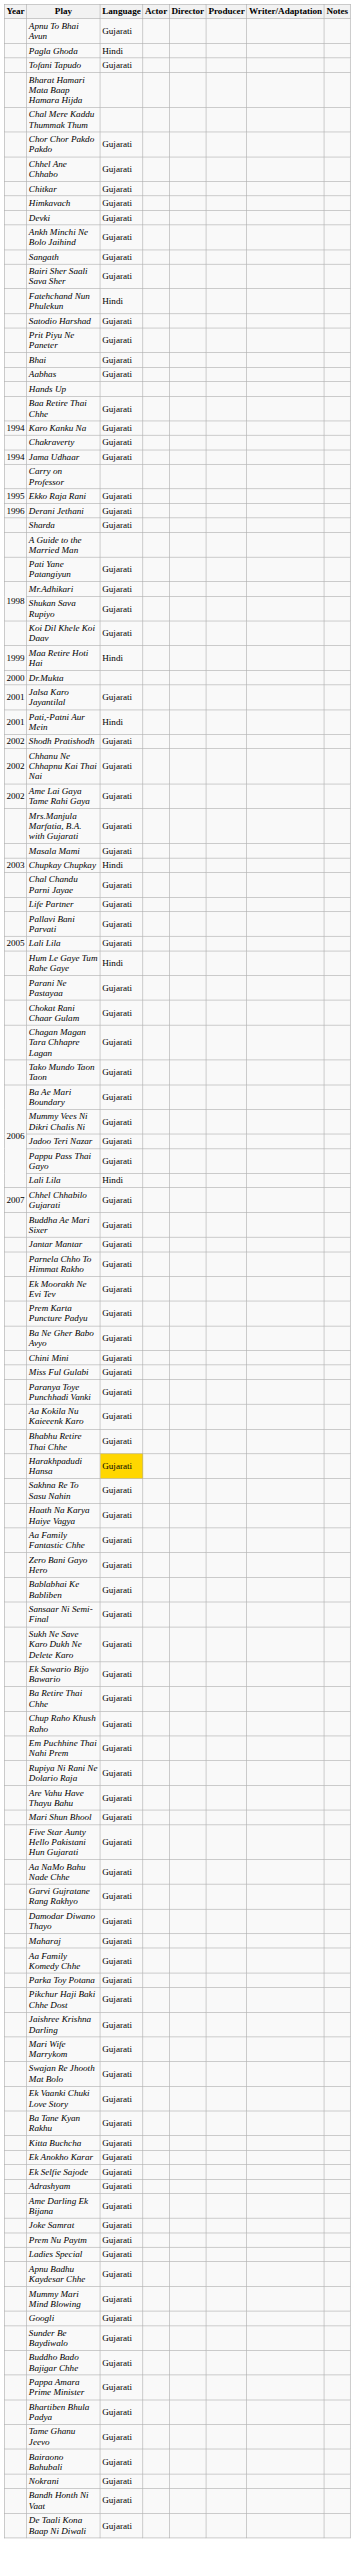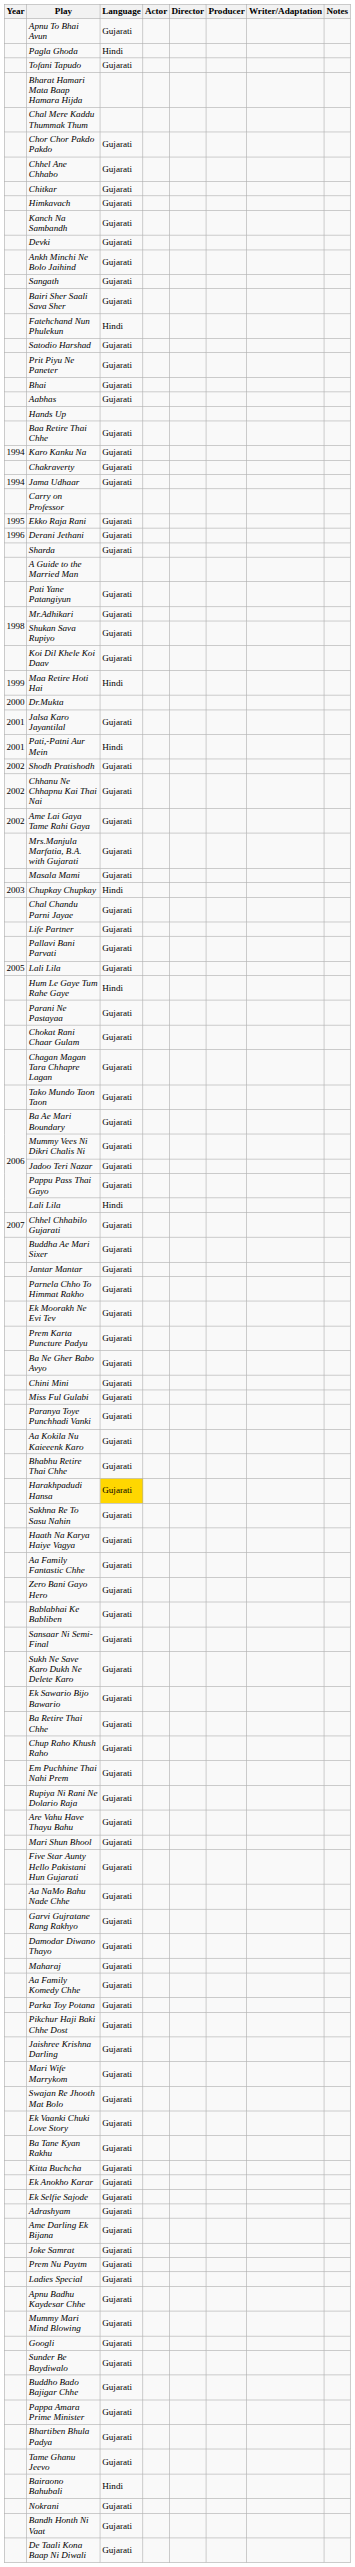 <table class="wikitable">
 <tr>
 <th>Year</th>
 <th>Play</th>
 <th>Language</th>
 <th>Actor</th>
 <th>Director</th>
 <th>Producer</th>
 <th>Writer/Adaptation</th>
 <th>Notes</th>
 </tr>
 <tr>
 <td></td>
 <td><em>Apnu To Bhai Avun</em></td>
 <td>Gujarati</td>
 <td></td>
 <td></td>
 <td></td>
 <td></td>
 <td></td>
 </tr>
 <tr>
 <td></td>
 <td><em>Pagla Ghoda</em></td>
 <td>Hindi</td>
 <td></td>
 <td></td>
 <td></td>
 <td></td>
 <td></td>
 </tr>
 <tr>
 <td></td>
 <td><em>Tofani Tapudo</em></td>
 <td>Gujarati</td>
 <td></td>
 <td></td>
 <td></td>
 <td></td>
 <td></td>
 </tr>
 <tr>
 <td></td>
 <td><em>Bharat Hamari Mata Baap Hamara Hijda</em></td>
 <td></td>
 <td></td>
 <td></td>
 <td></td>
 <td></td>
 <td></td>
 </tr>
 <tr>
 <td></td>
 <td><em>Chal Mere Kaddu Thummak Thum</em></td>
 <td></td>
 <td></td>
 <td></td>
 <td></td>
 <td></td>
 <td></td>
 </tr>
 <tr>
 <td></td>
 <td><em>Chor Chor Pakdo Pakdo</em></td>
 <td>Gujarati</td>
 <td></td>
 <td></td>
 <td></td>
 <td></td>
 <td></td>
 </tr>
 <tr>
 <td></td>
 <td><em>Chhel Ane Chhabo</em></td>
 <td>Gujarati</td>
 <td></td>
 <td></td>
 <td></td>
 <td></td>
 <td></td>
 </tr>
 <tr>
 <td></td>
 <td><em>Chitkar</em></td>
 <td>Gujarati</td>
 <td></td>
 <td></td>
 <td></td>
 <td></td>
 <td></td>
 </tr>
 <tr>
 <td></td>
 <td><em>Himkavach</em></td>
+<td>Gujarati</td>
+<td></td>
+<td></td>
+<td></td>
+<td></td>
+<td></td>
+</tr>
+<tr>
+<td></td>
+<td><em>Kanch Na Sambandh</em></td>
 <td>Gujarati</td>
 <td></td>
 <td></td>
 <td></td>
 <td></td>
 <td></td>
 </tr>
 <tr>
 <td></td>
 <td><em>Devki</em></td>
 <td>Gujarati</td>
 <td></td>
 <td></td>
 <td></td>
 <td></td>
 <td></td>
 </tr>
 <tr>
 <td></td>
 <td><em>Ankh Minchi Ne Bolo Jaihind</em></td>
 <td>Gujarati</td>
 <td></td>
 <td></td>
 <td></td>
 <td></td>
 <td></td>
 </tr>
 <tr>
 <td></td>
 <td><em>Sangath</em></td>
 <td>Gujarati</td>
 <td></td>
 <td></td>
 <td></td>
 <td></td>
 <td></td>
 </tr>
 <tr>
 <td></td>
 <td><em>Bairi Sher Saali Sava Sher</em></td>
 <td>Gujarati</td>
 <td></td>
 <td></td>
 <td></td>
 <td></td>
 <td></td>
 </tr>
 <tr>
 <td></td>
 <td><em>Fatehchand Nun Phulekun</em></td>
 <td>Hindi</td>
 <td></td>
 <td></td>
 <td></td>
 <td></td>
 <td></td>
 </tr>
 <tr>
 <td></td>
 <td><em>Satodio Harshad</em></td>
 <td>Gujarati</td>
 <td></td>
 <td></td>
 <td></td>
 <td></td>
 <td></td>
 </tr>
 <tr>
 <td></td>
 <td><em>Prit Piyu Ne Paneter</em></td>
 <td>Gujarati</td>
 <td></td>
 <td></td>
 <td></td>
 <td></td>
 <td></td>
 </tr>
 <tr>
 <td></td>
 <td><em>Bhai</em></td>
 <td>Gujarati</td>
 <td></td>
 <td></td>
 <td></td>
 <td></td>
 <td></td>
 </tr>
 <tr>
 <td></td>
 <td><em>Aabhas</em></td>
 <td>Gujarati</td>
 <td></td>
 <td></td>
 <td></td>
 <td></td>
 <td></td>
 </tr>
 <tr>
 <td></td>
 <td><em>Hands Up</em></td>
 <td></td>
 <td></td>
 <td></td>
 <td></td>
 <td></td>
 <td></td>
 </tr>
 <tr>
 <td></td>
 <td><em>Baa Retire Thai Chhe</em></td>
 <td>Gujarati</td>
 <td></td>
 <td></td>
 <td></td>
 <td></td>
 <td></td>
 </tr>
 <tr>
 <td>1994</td>
 <td><em>Karo Kanku Na</em></td>
 <td>Gujarati</td>
 <td></td>
 <td></td>
 <td></td>
 <td></td>
 <td></td>
 </tr>
 <tr>
 <td></td>
 <td><em>Chakraverty</em></td>
 <td>Gujarati</td>
 <td></td>
 <td></td>
 <td></td>
 <td></td>
 <td></td>
 </tr>
 <tr>
 <td>1994</td>
 <td><em>Jama Udhaar</em></td>
 <td>Gujarati</td>
 <td></td>
 <td></td>
 <td></td>
 <td></td>
 <td></td>
 </tr>
 <tr>
 <td></td>
 <td><em>Carry on Professor</em></td>
 <td></td>
 <td></td>
 <td></td>
 <td></td>
 <td></td>
 <td></td>
 </tr>
 <tr>
 <td>1995</td>
 <td><em>Ekko Raja Rani</em></td>
 <td>Gujarati</td>
 <td></td>
 <td></td>
 <td></td>
 <td></td>
 <td></td>
 </tr>
 <tr>
 <td>1996</td>
 <td><em>Derani Jethani</em></td>
 <td>Gujarati</td>
 <td></td>
 <td></td>
 <td></td>
 <td></td>
 <td></td>
 </tr>
 <tr>
 <td></td>
 <td><em>Sharda</em></td>
 <td>Gujarati</td>
 <td></td>
 <td></td>
 <td></td>
 <td></td>
 <td></td>
 </tr>
 <tr>
 <td></td>
 <td><em>A Guide to the Married Man</em></td>
 <td></td>
 <td></td>
 <td></td>
 <td></td>
 <td></td>
 <td></td>
 </tr>
 <tr>
 <td></td>
 <td><em>Pati Yane Patangiyun</em></td>
 <td>Gujarati</td>
 <td></td>
 <td></td>
 <td></td>
 <td></td>
 <td></td>
 </tr>
 <tr>
 <td rowspan="2">1998</td>
 <td><em>Mr.Adhikari</em></td>
 <td>Gujarati</td>
 <td></td>
 <td></td>
 <td></td>
 <td></td>
 <td></td>
 </tr>
 <tr>
 <td><em>Shukan Sava Rupiyo</em></td>
 <td>Gujarati</td>
 <td></td>
 <td></td>
 <td></td>
 <td></td>
 <td></td>
 </tr>
 <tr>
 <td></td>
 <td><em>Koi Dil Khele Koi Daav</em></td>
 <td>Gujarati</td>
 <td></td>
 <td></td>
 <td></td>
 <td></td>
 <td></td>
 </tr>
 <tr>
 <td>1999</td>
 <td><em>Maa Retire Hoti Hai</em></td>
 <td>Hindi</td>
 <td></td>
 <td></td>
 <td></td>
 <td></td>
 <td></td>
 </tr>
 <tr>
 <td>2000</td>
 <td><em>Dr.Mukta</em></td>
 <td></td>
 <td></td>
 <td></td>
 <td></td>
 <td></td>
 <td></td>
 </tr>
 <tr>
 <td>2001</td>
 <td><em>Jalsa Karo Jayantilal</em></td>
 <td>Gujarati</td>
 <td></td>
 <td></td>
 <td></td>
 <td></td>
 <td></td>
 </tr>
 <tr>
 <td>2001</td>
 <td><em>Pati,-Patni Aur Mein</em></td>
 <td>Hindi</td>
 <td></td>
 <td></td>
 <td></td>
 <td></td>
 <td></td>
 </tr>
 <tr>
 <td>2002</td>
 <td><em>Shodh Pratishodh</em></td>
 <td>Gujarati</td>
 <td></td>
 <td></td>
 <td></td>
 <td></td>
 <td></td>
 </tr>
 <tr>
 <td>2002</td>
 <td><em>Chhanu Ne Chhapnu Kai Thai Nai</em></td>
 <td>Gujarati</td>
 <td></td>
 <td></td>
 <td></td>
 <td></td>
 <td></td>
 </tr>
 <tr>
 <td>2002</td>
 <td><em>Ame Lai Gaya Tame Rahi Gaya</em></td>
 <td>Gujarati</td>
 <td></td>
 <td></td>
 <td></td>
 <td></td>
 <td></td>
 </tr>
 <tr>
 <td></td>
 <td><em>Mrs.Manjula Marfatia, B.A. with Gujarati</em></td>
 <td>Gujarati</td>
 <td></td>
 <td></td>
 <td></td>
 <td></td>
 <td></td>
 </tr>
 <tr>
 <td></td>
 <td><em>Masala Mami</em></td>
 <td>Gujarati</td>
 <td></td>
 <td></td>
 <td></td>
 <td></td>
 <td></td>
 </tr>
 <tr>
 <td>2003</td>
 <td><em>Chupkay Chupkay</em></td>
 <td>Hindi</td>
 <td></td>
 <td></td>
 <td></td>
 <td></td>
 <td></td>
 </tr>
 <tr>
 <td></td>
 <td><em>Chal Chandu Parni Jayae</em></td>
 <td>Gujarati</td>
 <td></td>
 <td></td>
 <td></td>
 <td></td>
 <td></td>
 </tr>
 <tr>
 <td></td>
 <td><em>Life Partner</em></td>
 <td>Gujarati</td>
 <td></td>
 <td></td>
 <td></td>
 <td></td>
 <td></td>
 </tr>
 <tr>
 <td></td>
 <td><em>Pallavi Bani Parvati</em></td>
 <td>Gujarati</td>
 <td></td>
 <td></td>
 <td></td>
 <td></td>
 <td></td>
 </tr>
 <tr>
 <td>2005</td>
 <td><em>Lali Lila</em></td>
 <td>Gujarati</td>
 <td></td>
 <td></td>
 <td></td>
 <td></td>
 <td></td>
 </tr>
 <tr>
 <td></td>
 <td><em>Hum Le Gaye Tum Rahe Gaye</em></td>
 <td>Hindi</td>
 <td></td>
 <td></td>
 <td></td>
 <td></td>
 <td></td>
 </tr>
 <tr>
 <td></td>
 <td><em>Parani Ne Pastayaa</em></td>
 <td>Gujarati</td>
 <td></td>
 <td></td>
 <td></td>
 <td></td>
 <td></td>
 </tr>
 <tr>
 <td></td>
 <td><em>Chokat Rani Chaar Gulam</em></td>
 <td>Gujarati</td>
 <td></td>
 <td></td>
 <td></td>
 <td></td>
 <td></td>
 </tr>
 <tr>
 <td></td>
 <td><em>Chagan Magan Tara Chhapre Lagan</em></td>
 <td>Gujarati</td>
 <td></td>
 <td></td>
 <td></td>
 <td></td>
 <td></td>
 </tr>
 <tr>
 <td></td>
 <td><em>Tako Mundo Taon Taon</em></td>
 <td>Gujarati</td>
 <td></td>
 <td></td>
 <td></td>
 <td></td>
 <td></td>
 </tr>
 <tr>
 <td rowspan="5">2006</td>
 <td><em>Ba Ae Mari Boundary</em></td>
 <td>Gujarati</td>
 <td></td>
 <td></td>
 <td></td>
 <td></td>
 <td></td>
 </tr>
 <tr>
 <td><em>Mummy Vees Ni Dikri Chalis Ni</em></td>
 <td>Gujarati</td>
 <td></td>
 <td></td>
 <td></td>
 <td></td>
 <td></td>
 </tr>
 <tr>
 <td><em>Jadoo Teri Nazar</em></td>
 <td>Gujarati</td>
 <td></td>
 <td></td>
 <td></td>
 <td></td>
 <td></td>
 </tr>
 <tr>
 <td><em>Pappu Pass Thai Gayo</em></td>
 <td>Gujarati</td>
 <td></td>
 <td></td>
 <td></td>
 <td></td>
 <td></td>
 </tr>
 <tr>
 <td><em>Lali Lila</em></td>
 <td>Hindi</td>
 <td></td>
 <td></td>
 <td></td>
 <td></td>
 <td></td>
 </tr>
 <tr>
 <td>2007</td>
 <td><em>Chhel Chhabilo Gujarati</em></td>
 <td>Gujarati</td>
 <td></td>
 <td></td>
 <td></td>
 <td></td>
 <td></td>
 </tr>
 <tr>
 <td></td>
 <td><em>Buddha Ae Mari Sixer</em></td>
 <td>Gujarati</td>
 <td></td>
 <td></td>
 <td></td>
 <td></td>
 <td></td>
 </tr>
 <tr>
 <td></td>
 <td><em>Jantar Mantar</em></td>
 <td>Gujarati</td>
 <td></td>
 <td></td>
 <td></td>
 <td></td>
 <td></td>
 </tr>
 <tr>
 <td></td>
 <td><em>Parnela Chho To Himmat Rakho</em></td>
 <td>Gujarati</td>
 <td></td>
 <td></td>
 <td></td>
 <td></td>
 <td></td>
 </tr>
 <tr>
 <td></td>
 <td><em>Ek Moorakh Ne Evi Tev</em></td>
 <td>Gujarati</td>
 <td></td>
 <td></td>
 <td></td>
 <td></td>
 <td></td>
 </tr>
 <tr>
 <td></td>
 <td><em>Prem Karta Puncture Padyu</em></td>
 <td>Gujarati</td>
 <td></td>
 <td></td>
 <td></td>
 <td></td>
 <td></td>
 </tr>
 <tr>
 <td></td>
 <td><em>Ba Ne Gher Babo Avyo</em></td>
 <td>Gujarati</td>
 <td></td>
 <td></td>
 <td></td>
 <td></td>
 <td></td>
 </tr>
 <tr>
 <td></td>
 <td><em>Chini Mini</em></td>
 <td>Gujarati</td>
 <td></td>
 <td></td>
 <td></td>
 <td></td>
 <td></td>
 </tr>
 <tr>
 <td></td>
 <td><em>Miss Ful Gulabi</em></td>
 <td>Gujarati</td>
 <td></td>
 <td></td>
 <td></td>
 <td></td>
 <td></td>
 </tr>
 <tr>
 <td></td>
 <td><em>Paranya Toye Punchhadi Vanki</em></td>
 <td>Gujarati</td>
 <td></td>
 <td></td>
 <td></td>
 <td></td>
 <td></td>
 </tr>
 <tr>
 <td></td>
 <td><em>Aa Kokila Nu Kaieeenk Karo</em></td>
 <td>Gujarati</td>
 <td></td>
 <td></td>
 <td></td>
 <td></td>
 <td></td>
 </tr>
 <tr>
 <td></td>
 <td><em>Bhabhu Retire Thai Chhe</em></td>
 <td>Gujarati</td>
 <td></td>
 <td></td>
 <td></td>
 <td></td>
 <td></td>
 </tr>
 <tr>
 <td></td>
 <td><em>Harakhpadudi Hansa</em></td>
 <td style="background: gold;">Gujarati</td>
 <td></td>
 <td></td>
 <td></td>
 <td></td>
 <td></td>
 </tr>
 <tr>
 <td></td>
 <td><em>Sakhna Re To Sasu Nahin</em></td>
 <td>Gujarati</td>
 <td></td>
 <td></td>
 <td></td>
 <td></td>
 <td></td>
 </tr>
 <tr>
 <td></td>
 <td><em>Haath Na Karya Haiye Vagya</em></td>
 <td>Gujarati</td>
 <td></td>
 <td></td>
 <td></td>
 <td></td>
 <td></td>
 </tr>
 <tr>
 <td></td>
 <td><em>Aa Family Fantastic Chhe</em></td>
 <td>Gujarati</td>
 <td></td>
 <td></td>
 <td></td>
 <td></td>
 <td></td>
 </tr>
 <tr>
 <td></td>
 <td><em>Zero Bani Gayo Hero</em></td>
 <td>Gujarati</td>
 <td></td>
 <td></td>
 <td></td>
 <td></td>
 <td></td>
 </tr>
 <tr>
 <td></td>
 <td><em>Bablabhai Ke Babliben</em></td>
 <td>Gujarati</td>
 <td></td>
 <td></td>
 <td></td>
 <td></td>
 <td></td>
 </tr>
 <tr>
 <td></td>
 <td><em>Sansaar Ni Semi-Final</em></td>
 <td>Gujarati</td>
 <td></td>
 <td></td>
 <td></td>
 <td></td>
 <td></td>
 </tr>
 <tr>
 <td></td>
 <td><em>Sukh Ne Save Karo Dukh Ne Delete Karo</em></td>
 <td>Gujarati</td>
 <td></td>
 <td></td>
 <td></td>
 <td></td>
 <td></td>
 </tr>
 <tr>
 <td></td>
 <td><em>Ek Sawario Bijo Bawario</em></td>
 <td>Gujarati</td>
 <td></td>
 <td></td>
 <td></td>
 <td></td>
 <td></td>
 </tr>
 <tr>
 <td></td>
 <td><em>Ba Retire Thai Chhe</em></td>
 <td>Gujarati</td>
 <td></td>
 <td></td>
 <td></td>
 <td></td>
 <td></td>
 </tr>
 <tr>
 <td></td>
 <td><em>Chup Raho Khush Raho</em></td>
 <td>Gujarati</td>
 <td></td>
 <td></td>
 <td></td>
 <td></td>
 <td></td>
 </tr>
 <tr>
 <td></td>
 <td><em>Em Puchhine Thai Nahi Prem</em></td>
 <td>Gujarati</td>
 <td></td>
 <td></td>
 <td></td>
 <td></td>
 <td></td>
 </tr>
 <tr>
 <td></td>
 <td><em>Rupiya Ni Rani Ne Dolario Raja</em></td>
 <td>Gujarati</td>
 <td></td>
 <td></td>
 <td></td>
 <td></td>
 <td></td>
 </tr>
 <tr>
 <td></td>
 <td><em>Are Vahu Have Thayu Bahu</em></td>
 <td>Gujarati</td>
 <td></td>
 <td></td>
 <td></td>
 <td></td>
 <td></td>
 </tr>
 <tr>
 <td></td>
 <td><em>Mari Shun Bhool</em></td>
 <td>Gujarati</td>
 <td></td>
 <td></td>
 <td></td>
 <td></td>
 <td></td>
 </tr>
 <tr>
 <td></td>
 <td><em>Five Star Aunty Hello Pakistani Hun Gujarati</em></td>
 <td>Gujarati</td>
 <td></td>
 <td></td>
 <td></td>
 <td></td>
 <td></td>
 </tr>
 <tr>
 <td></td>
 <td><em>Aa NaMo Bahu Nade Chhe</em></td>
 <td>Gujarati</td>
 <td></td>
 <td></td>
 <td></td>
 <td></td>
 <td></td>
 </tr>
 <tr>
 <td></td>
 <td><em>Garvi Gujratane Rang Rakhyo</em></td>
 <td>Gujarati</td>
 <td></td>
 <td></td>
 <td></td>
 <td></td>
 <td></td>
 </tr>
 <tr>
 <td></td>
 <td><em>Damodar Diwano Thayo</em></td>
 <td>Gujarati</td>
 <td></td>
 <td></td>
 <td></td>
 <td></td>
 <td></td>
 </tr>
 <tr>
 <td></td>
 <td><em>Maharaj</em></td>
 <td>Gujarati</td>
 <td></td>
 <td></td>
 <td></td>
 <td></td>
 <td></td>
 </tr>
 <tr>
 <td></td>
 <td><em>Aa Family Komedy Chhe</em></td>
 <td>Gujarati</td>
 <td></td>
 <td></td>
 <td></td>
 <td></td>
 <td></td>
 </tr>
 <tr>
 <td></td>
 <td><em>Parka Toy Potana</em></td>
 <td>Gujarati</td>
 <td></td>
 <td></td>
 <td></td>
 <td></td>
 <td></td>
 </tr>
 <tr>
 <td></td>
 <td><em>Pikchur Haji Baki Chhe Dost</em></td>
 <td>Gujarati</td>
 <td></td>
 <td></td>
 <td></td>
 <td></td>
 <td></td>
 </tr>
 <tr>
 <td></td>
 <td><em>Jaishree Krishna Darling</em></td>
 <td>Gujarati</td>
 <td></td>
 <td></td>
 <td></td>
 <td></td>
 <td></td>
 </tr>
 <tr>
 <td></td>
 <td><em>Mari Wife Marrykom</em></td>
 <td>Gujarati</td>
 <td></td>
 <td></td>
 <td></td>
 <td></td>
 <td></td>
 </tr>
 <tr>
 <td></td>
 <td><em>Swajan Re Jhooth Mat Bolo</em></td>
 <td>Gujarati</td>
 <td></td>
 <td></td>
 <td></td>
 <td></td>
 <td></td>
 </tr>
 <tr>
 <td></td>
 <td><em>Ek Vaanki Chuki Love Story</em></td>
 <td>Gujarati</td>
 <td></td>
 <td></td>
 <td></td>
 <td></td>
 <td></td>
 </tr>
 <tr>
 <td></td>
 <td><em>Ba Tane Kyan Rakhu</em></td>
 <td>Gujarati</td>
 <td></td>
 <td></td>
 <td></td>
 <td></td>
 <td></td>
 </tr>
 <tr>
 <td></td>
 <td><em>Kitta Buchcha</em></td>
 <td>Gujarati</td>
 <td></td>
 <td></td>
 <td></td>
 <td></td>
 <td></td>
 </tr>
 <tr>
 <td></td>
 <td><em>Ek Anokho Karar</em></td>
 <td>Gujarati</td>
 <td></td>
 <td></td>
 <td></td>
 <td></td>
 <td></td>
 </tr>
 <tr>
 <td></td>
 <td><em>Ek Selfie Sajode</em></td>
 <td>Gujarati</td>
 <td></td>
 <td></td>
 <td></td>
 <td></td>
 <td></td>
 </tr>
 <tr>
 <td></td>
 <td><em>Adrashyam</em></td>
 <td>Gujarati</td>
 <td></td>
 <td></td>
 <td></td>
 <td></td>
 <td></td>
 </tr>
 <tr>
 <td></td>
 <td><em>Ame Darling Ek Bijana</em></td>
 <td>Gujarati</td>
 <td></td>
 <td></td>
 <td></td>
 <td></td>
 <td></td>
 </tr>
 <tr>
 <td></td>
 <td><em>Joke Samrat</em></td>
 <td>Gujarati</td>
 <td></td>
 <td></td>
 <td></td>
 <td></td>
 <td></td>
 </tr>
 <tr>
 <td></td>
 <td><em>Prem Nu Paytm</em></td>
 <td>Gujarati</td>
 <td></td>
 <td></td>
 <td></td>
 <td></td>
 <td></td>
 </tr>
 <tr>
 <td></td>
 <td><em>Ladies Special</em></td>
 <td>Gujarati</td>
 <td></td>
 <td></td>
 <td></td>
 <td></td>
 <td></td>
 </tr>
 <tr>
 <td></td>
 <td><em>Apnu Badhu Kaydesar Chhe</em></td>
 <td>Gujarati</td>
 <td></td>
 <td></td>
 <td></td>
 <td></td>
 <td></td>
 </tr>
 <tr>
 <td></td>
 <td><em>Mummy Mari Mind Blowing</em></td>
 <td>Gujarati</td>
 <td></td>
 <td></td>
 <td></td>
 <td></td>
 <td></td>
 </tr>
 <tr>
 <td></td>
 <td><em>Googli</em></td>
 <td>Gujarati</td>
 <td></td>
 <td></td>
 <td></td>
 <td></td>
 <td></td>
 </tr>
 <tr>
 <td></td>
 <td><em>Sunder Be Baydiwalo</em></td>
 <td>Gujarati</td>
 <td></td>
 <td></td>
 <td></td>
 <td></td>
 <td></td>
 </tr>
 <tr>
 <td></td>
 <td><em>Buddho Bado Bajigar Chhe</em></td>
 <td>Gujarati</td>
 <td></td>
 <td></td>
 <td></td>
 <td></td>
 <td></td>
 </tr>
 <tr>
 <td></td>
 <td><em>Pappa Amara Prime Minister</em></td>
 <td>Gujarati</td>
 <td></td>
 <td></td>
 <td></td>
 <td></td>
 <td></td>
 </tr>
 <tr>
 <td></td>
 <td><em>Bhartiben Bhula Padya</em></td>
 <td>Gujarati</td>
 <td></td>
 <td></td>
 <td></td>
 <td></td>
 <td></td>
 </tr>
 <tr>
 <td></td>
 <td><em>Tame Ghanu Jeevo</em></td>
 <td>Gujarati</td>
 <td></td>
 <td></td>
 <td></td>
 <td></td>
 <td></td>
 </tr>
 <tr>
 <td></td>
 <td><em>Bairaono Bahubali</em></td>
-<td>Gujarati</td>
+<td>Hindi</td>
 <td></td>
 <td></td>
 <td></td>
 <td></td>
 <td></td>
 </tr>
 <tr>
 <td></td>
 <td><em>Nokrani</em></td>
 <td>Gujarati</td>
 <td></td>
 <td></td>
 <td></td>
 <td></td>
 <td></td>
 </tr>
 <tr>
 <td></td>
 <td><em>Bandh Honth Ni Vaat</em></td>
 <td>Gujarati</td>
 <td></td>
 <td></td>
 <td></td>
 <td></td>
 <td></td>
 </tr>
 <tr>
 <td></td>
 <td><em>De Taali Kona Baap Ni Diwali</em></td>
 <td>Gujarati</td>
 <td></td>
 <td></td>
 <td></td>
 <td></td>
 <td></td>
 </tr>
 </table>
